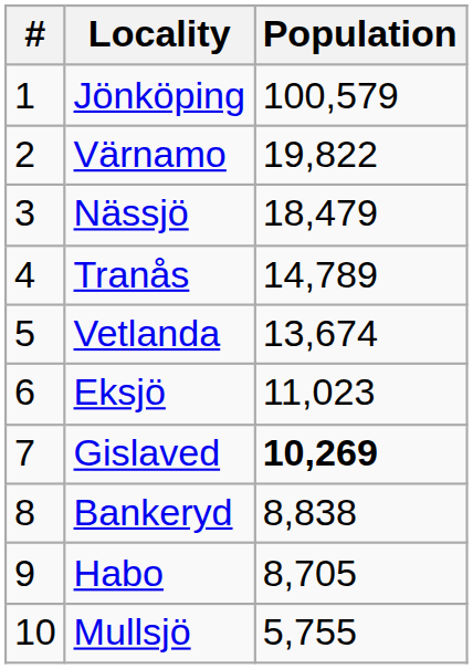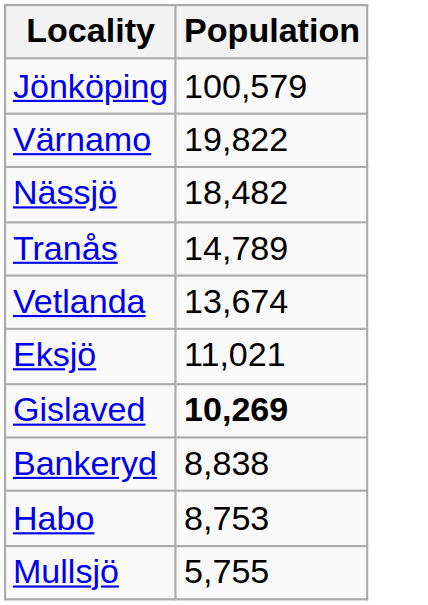 <table class="wikitable">
 <tr>
-<th>#</th>
 <th>Locality</th>
 <th>Population</th>
 </tr>
 <tr>
-<td>1</td>
 <td><a href='#'>Jönköping</a></td>
 <td>100,579</td>
 </tr>
 <tr>
-<td>2</td>
 <td><a href='#'>Värnamo</a></td>
 <td>19,822</td>
 </tr>
 <tr>
-<td>3</td>
 <td><a href='#'>Nässjö</a></td>
-<td>18,479</td>
+<td>18,482</td>
 </tr>
 <tr>
-<td>4</td>
 <td><a href='#'>Tranås</a></td>
 <td>14,789</td>
 </tr>
 <tr>
-<td>5</td>
 <td><a href='#'>Vetlanda</a></td>
 <td>13,674</td>
 </tr>
 <tr>
-<td>6</td>
 <td><a href='#'>Eksjö</a></td>
-<td>11,023</td>
+<td>11,021</td>
 </tr>
 <tr>
-<td>7</td>
 <td><a href='#'>Gislaved</a></td>
 <td><strong>10,269</strong></td>
 </tr>
 <tr>
-<td>8</td>
 <td><a href='#'>Bankeryd</a></td>
 <td>8,838</td>
 </tr>
 <tr>
-<td>9</td>
 <td><a href='#'>Habo</a></td>
-<td>8,705</td>
+<td>8,753</td>
 </tr>
 <tr>
-<td>10</td>
 <td><a href='#'>Mullsjö</a></td>
 <td>5,755</td>
 </tr>
 </table>
